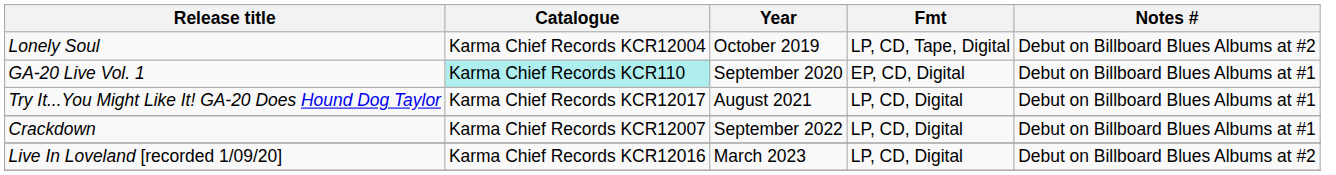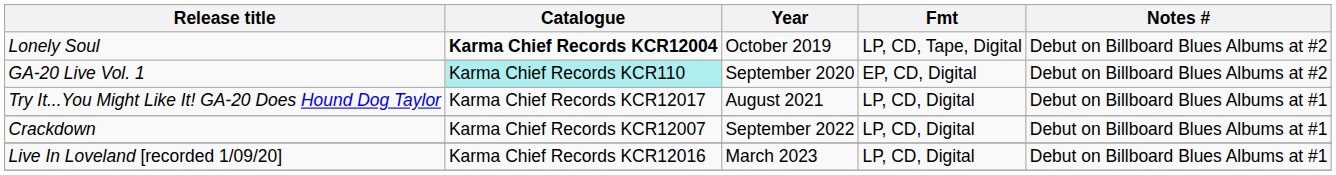 <table class="wikitable plainrowheaders sortable">
 <tr>
 <th scope="col">Release title</th>
 <th scope="col">Catalogue</th>
 <th scope="col">Year</th>
 <th scope="col">Fmt</th>
 <th scope="col" class="unsortable">Notes #</th>
 </tr>
 <tr>
 <td><em>Lonely Soul</em></td>
-<td>Karma Chief Records KCR12004</td>
+<td><strong>Karma Chief Records KCR12004</strong></td>
 <td>October 2019</td>
 <td>LP, CD, Tape, Digital</td>
 <td>Debut on Billboard Blues Albums at #2</td>
 </tr>
 <tr>
 <td><em>GA-20 Live Vol. 1</em></td>
 <td style="background: paleturquoise;">Karma Chief Records KCR110</td>
 <td>September 2020</td>
 <td>EP, CD, Digital</td>
-<td>Debut on Billboard Blues Albums at #1</td>
+<td>Debut on Billboard Blues Albums at #2</td>
 </tr>
 <tr>
 <td><em>Try It...You Might Like It! GA-20 Does <a href='#'>Hound Dog Taylor</a></em></td>
 <td>Karma Chief Records KCR12017</td>
 <td>August 2021</td>
 <td>LP, CD, Digital</td>
 <td>Debut on Billboard Blues Albums at #1</td>
 </tr>
 <tr>
 </tr>
 <tr>
 <td><em>Crackdown</em></td>
 <td>Karma Chief Records KCR12007</td>
 <td>September 2022</td>
 <td>LP, CD, Digital</td>
 <td>Debut on Billboard Blues Albums at #1</td>
 </tr>
 <tr>
 </tr>
 <tr>
 <td><em>Live In Loveland</em> [recorded 1/09/20]</td>
 <td>Karma Chief Records KCR12016</td>
 <td>March 2023</td>
 <td>LP, CD, Digital</td>
-<td>Debut on Billboard Blues Albums at #2</td>
+<td>Debut on Billboard Blues Albums at #1</td>
 </tr>
 <tr>
 </tr>
 </table>
